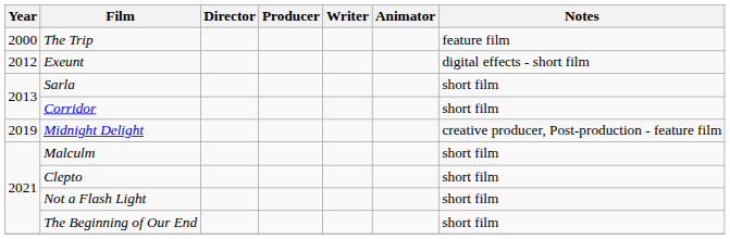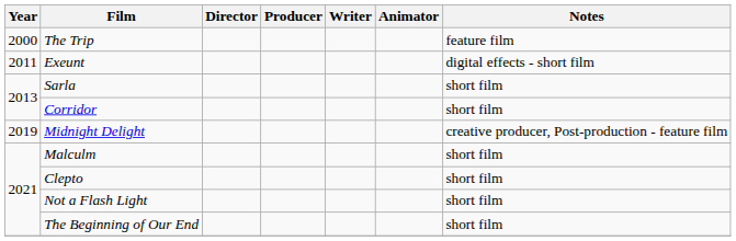 <table class="wikitable sortable">
 <tr>
 <th>Year</th>
 <th>Film</th>
 <th>Director</th>
 <th>Producer</th>
 <th>Writer</th>
 <th>Animator</th>
 <th class="unsortable">Notes</th>
 </tr>
 <tr>
 <td style="text-align:center;">2000</td>
 <td><em>The Trip</em></td>
 <td></td>
 <td></td>
 <td></td>
 <td></td>
 <td>feature film</td>
 </tr>
 <tr>
-<td style="text-align:center;">2012</td>
+<td style="text-align:center;">2011</td>
 <td><em>Exeunt</em></td>
 <td></td>
 <td></td>
 <td></td>
 <td></td>
 <td>digital effects - short film</td>
 </tr>
 <tr>
 <td style="text-align:center;"rowspan="2">2013</td>
 <td><em>Sarla</em></td>
 <td></td>
 <td></td>
 <td></td>
 <td></td>
 <td>short film</td>
 </tr>
 <tr>
 <td><em><a href='#'>Corridor</a></em></td>
 <td></td>
 <td></td>
 <td></td>
 <td></td>
 <td>short film</td>
 </tr>
 <tr>
 <td style="text-align:center;">2019</td>
 <td><em><a href='#'>Midnight Delight</a></em></td>
 <td></td>
 <td></td>
 <td></td>
 <td></td>
 <td>creative producer, Post-production - feature film</td>
 </tr>
 <tr>
 <td style="text-align:center;"rowspan="4">2021</td>
 <td><em>Malculm</em></td>
 <td></td>
 <td></td>
 <td></td>
 <td></td>
 <td>short film</td>
 </tr>
 <tr>
 <td><em>Clepto</em></td>
 <td></td>
 <td></td>
 <td></td>
 <td></td>
 <td>short film</td>
 </tr>
 <tr>
 <td><em>Not a Flash Light</em></td>
 <td></td>
 <td></td>
 <td></td>
 <td></td>
 <td>short film</td>
 </tr>
 <tr>
 <td><em>The Beginning of Our End</em></td>
 <td></td>
 <td></td>
 <td></td>
 <td></td>
 <td>short film</td>
 </tr>
 <tr>
 </tr>
 </table>
